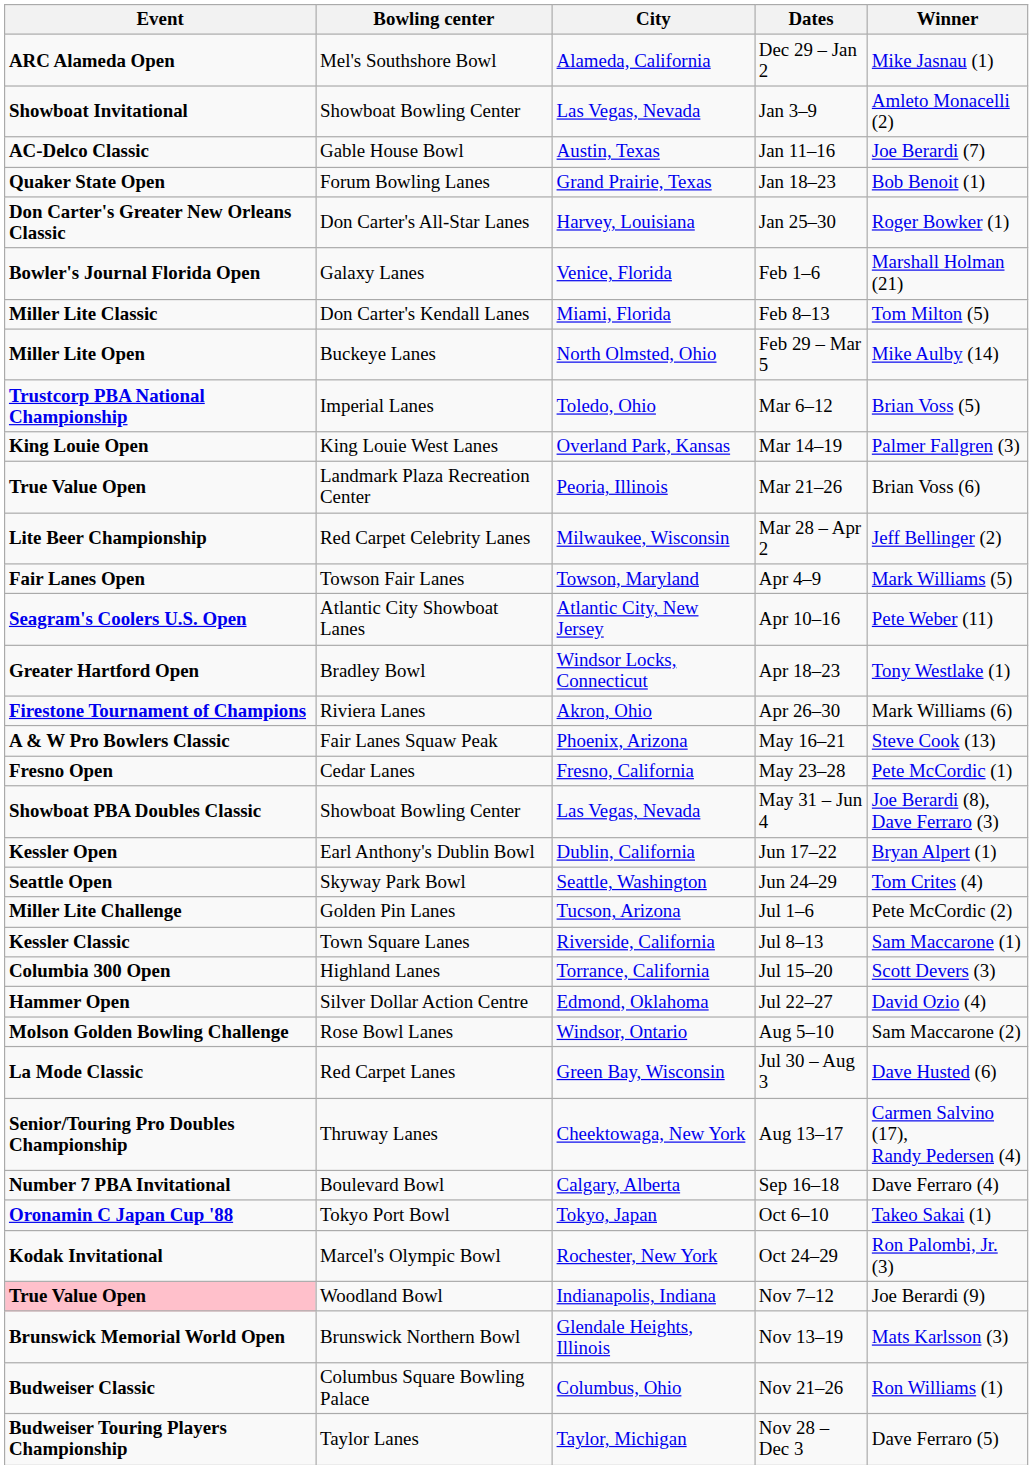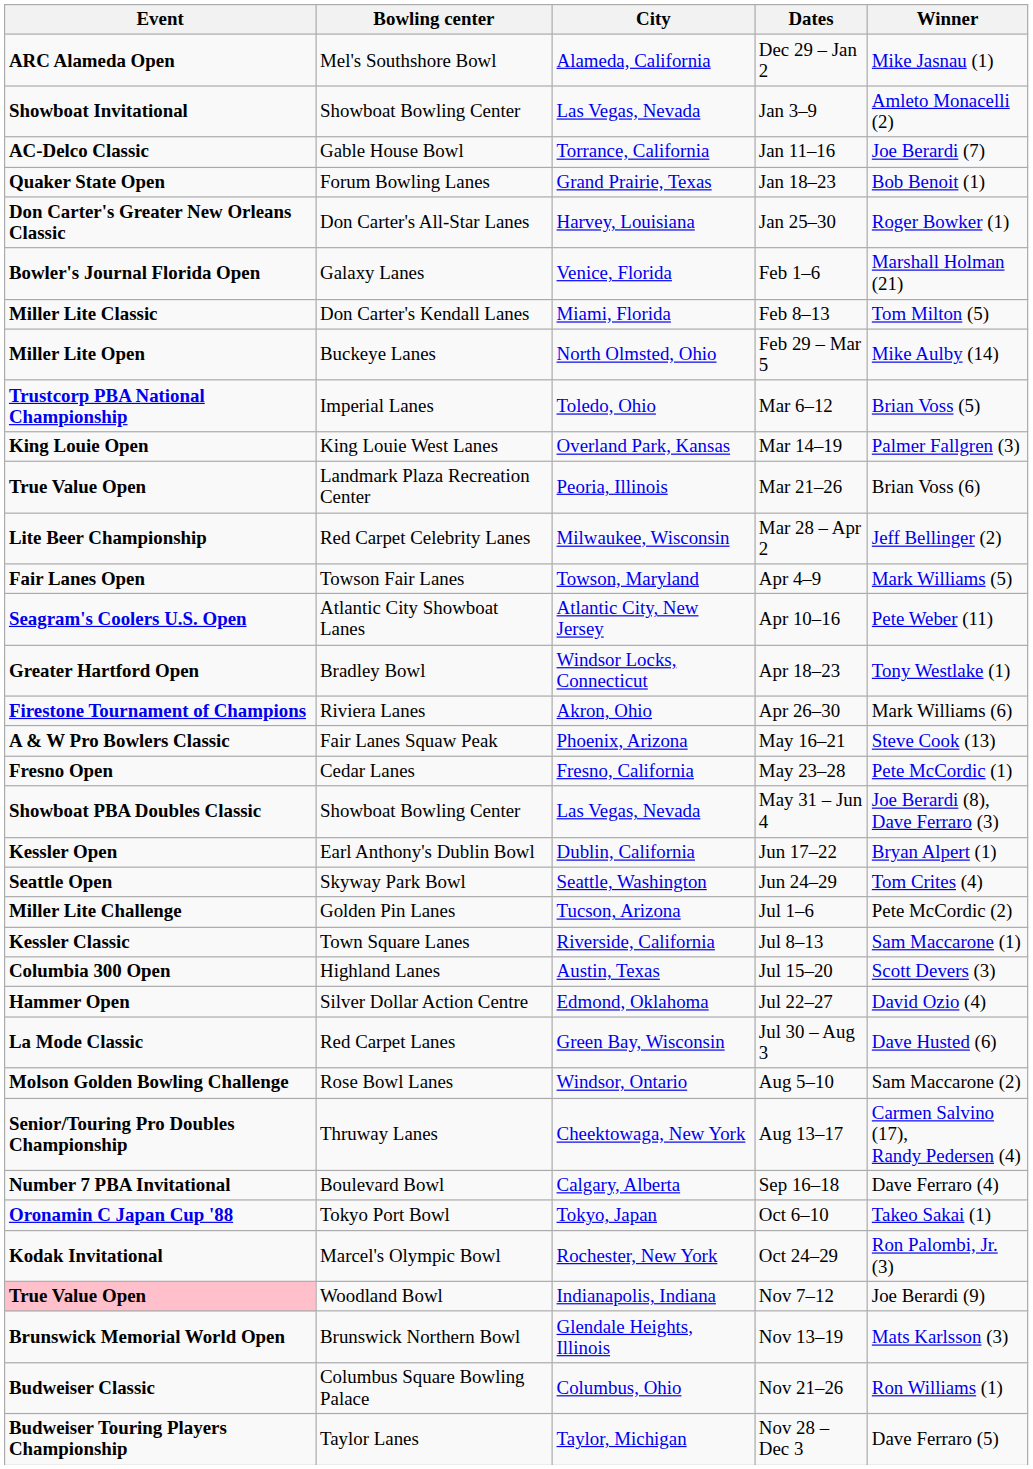 <table class="wikitable">
 <tr>
 <th>Event</th>
 <th>Bowling center</th>
 <th>City</th>
 <th>Dates</th>
 <th>Winner</th>
 </tr>
 <tr>
 <td><strong>ARC Alameda Open</strong></td>
 <td>Mel's Southshore Bowl</td>
 <td><a href='#'>Alameda, California</a></td>
 <td>Dec 29 – Jan 2</td>
 <td><a href='#'>Mike Jasnau</a> (1)</td>
 </tr>
 <tr>
 <td><strong>Showboat Invitational</strong></td>
 <td>Showboat Bowling Center</td>
 <td><a href='#'>Las Vegas, Nevada</a></td>
 <td>Jan 3–9</td>
 <td><a href='#'>Amleto Monacelli</a> (2)</td>
 </tr>
 <tr>
 <td><strong>AC-Delco Classic</strong></td>
 <td>Gable House Bowl</td>
-<td><a href='#'>Austin, Texas</a></td>
+<td><a href='#'>Torrance, California</a></td>
 <td>Jan 11–16</td>
 <td><a href='#'>Joe Berardi</a> (7)</td>
 </tr>
 <tr>
 <td><strong>Quaker State Open</strong></td>
 <td>Forum Bowling Lanes</td>
 <td><a href='#'>Grand Prairie, Texas</a></td>
 <td>Jan 18–23</td>
 <td><a href='#'>Bob Benoit</a> (1)</td>
 </tr>
 <tr>
 <td><strong>Don Carter's Greater New Orleans Classic</strong></td>
 <td>Don Carter's All-Star Lanes</td>
 <td><a href='#'>Harvey, Louisiana</a></td>
 <td>Jan 25–30</td>
 <td><a href='#'>Roger Bowker</a> (1)</td>
 </tr>
 <tr>
 <td><strong>Bowler's Journal Florida Open</strong></td>
 <td>Galaxy Lanes</td>
 <td><a href='#'>Venice, Florida</a></td>
 <td>Feb 1–6</td>
 <td><a href='#'>Marshall Holman</a> (21)</td>
 </tr>
 <tr>
 <td><strong>Miller Lite Classic</strong></td>
 <td>Don Carter's Kendall Lanes</td>
 <td><a href='#'>Miami, Florida</a></td>
 <td>Feb 8–13</td>
 <td><a href='#'>Tom Milton</a> (5)</td>
 </tr>
 <tr>
 <td><strong>Miller Lite Open</strong></td>
 <td>Buckeye Lanes</td>
 <td><a href='#'>North Olmsted, Ohio</a></td>
 <td>Feb 29 – Mar 5</td>
 <td><a href='#'>Mike Aulby</a> (14)</td>
 </tr>
 <tr>
 <td><strong><a href='#'>Trustcorp PBA National Championship</a></strong></td>
 <td>Imperial Lanes</td>
 <td><a href='#'>Toledo, Ohio</a></td>
 <td>Mar 6–12</td>
 <td><a href='#'>Brian Voss</a> (5)</td>
 </tr>
 <tr>
 <td><strong>King Louie Open</strong></td>
 <td>King Louie West Lanes</td>
 <td><a href='#'>Overland Park, Kansas</a></td>
 <td>Mar 14–19</td>
 <td><a href='#'>Palmer Fallgren</a> (3)</td>
 </tr>
 <tr>
 <td><strong>True Value Open</strong></td>
 <td>Landmark Plaza Recreation Center</td>
 <td><a href='#'>Peoria, Illinois</a></td>
 <td>Mar 21–26</td>
 <td>Brian Voss (6)</td>
 </tr>
 <tr>
 <td><strong>Lite Beer Championship</strong></td>
 <td>Red Carpet Celebrity Lanes</td>
 <td><a href='#'>Milwaukee, Wisconsin</a></td>
 <td>Mar 28 – Apr 2</td>
 <td><a href='#'>Jeff Bellinger</a> (2)</td>
 </tr>
 <tr>
 <td><strong>Fair Lanes Open</strong></td>
 <td>Towson Fair Lanes</td>
 <td><a href='#'>Towson, Maryland</a></td>
 <td>Apr 4–9</td>
 <td><a href='#'>Mark Williams</a> (5)</td>
 </tr>
 <tr>
 <td><strong><a href='#'>Seagram's Coolers U.S. Open</a></strong></td>
 <td>Atlantic City Showboat Lanes</td>
 <td><a href='#'>Atlantic City, New Jersey</a></td>
 <td>Apr 10–16</td>
 <td><a href='#'>Pete Weber</a> (11)</td>
 </tr>
 <tr>
 <td><strong>Greater Hartford Open</strong></td>
 <td>Bradley Bowl</td>
 <td><a href='#'>Windsor Locks, Connecticut</a></td>
 <td>Apr 18–23</td>
 <td><a href='#'>Tony Westlake</a> (1)</td>
 </tr>
 <tr>
 <td><strong><a href='#'>Firestone Tournament of Champions</a></strong></td>
 <td>Riviera Lanes</td>
 <td><a href='#'>Akron, Ohio</a></td>
 <td>Apr 26–30</td>
 <td>Mark Williams (6)</td>
 </tr>
 <tr>
 <td><strong>A & W Pro Bowlers Classic</strong></td>
 <td>Fair Lanes Squaw Peak</td>
 <td><a href='#'>Phoenix, Arizona</a></td>
 <td>May 16–21</td>
 <td><a href='#'>Steve Cook</a> (13)</td>
 </tr>
 <tr>
 <td><strong>Fresno Open</strong></td>
 <td>Cedar Lanes</td>
 <td><a href='#'>Fresno, California</a></td>
 <td>May 23–28</td>
 <td><a href='#'>Pete McCordic</a> (1)</td>
 </tr>
 <tr>
 <td><strong>Showboat PBA Doubles Classic</strong></td>
 <td>Showboat Bowling Center</td>
 <td><a href='#'>Las Vegas, Nevada</a></td>
 <td>May 31 – Jun 4</td>
 <td><a href='#'>Joe Berardi</a> (8),<br><a href='#'>Dave Ferraro</a> (3)</td>
 </tr>
 <tr>
 <td><strong>Kessler Open</strong></td>
 <td>Earl Anthony's Dublin Bowl</td>
 <td><a href='#'>Dublin, California</a></td>
 <td>Jun 17–22</td>
 <td><a href='#'>Bryan Alpert</a> (1)</td>
 </tr>
 <tr>
 <td><strong>Seattle Open</strong></td>
 <td>Skyway Park Bowl</td>
 <td><a href='#'>Seattle, Washington</a></td>
 <td>Jun 24–29</td>
 <td><a href='#'>Tom Crites</a> (4)</td>
 </tr>
 <tr>
 <td><strong>Miller Lite Challenge</strong></td>
 <td>Golden Pin Lanes</td>
 <td><a href='#'>Tucson, Arizona</a></td>
 <td>Jul 1–6</td>
 <td>Pete McCordic (2)</td>
 </tr>
 <tr>
 <td><strong>Kessler Classic</strong></td>
 <td>Town Square Lanes</td>
 <td><a href='#'>Riverside, California</a></td>
 <td>Jul 8–13</td>
 <td><a href='#'>Sam Maccarone</a> (1)</td>
 </tr>
 <tr>
 <td><strong>Columbia 300 Open</strong></td>
 <td>Highland Lanes</td>
-<td><a href='#'>Torrance, California</a></td>
+<td><a href='#'>Austin, Texas</a></td>
 <td>Jul 15–20</td>
 <td><a href='#'>Scott Devers</a> (3)</td>
 </tr>
 <tr>
 <td><strong>Hammer Open</strong></td>
 <td>Silver Dollar Action Centre</td>
 <td><a href='#'>Edmond, Oklahoma</a></td>
 <td>Jul 22–27</td>
 <td><a href='#'>David Ozio</a> (4)</td>
 </tr>
 <tr>
+<td><strong>La Mode Classic</strong></td>
+<td>Red Carpet Lanes</td>
+<td><a href='#'>Green Bay, Wisconsin</a></td>
+<td>Jul 30 – Aug 3</td>
+<td><a href='#'>Dave Husted</a> (6)</td>
+</tr>
+<tr>
 <td><strong>Molson Golden Bowling Challenge</strong></td>
 <td>Rose Bowl Lanes</td>
 <td><a href='#'>Windsor, Ontario</a></td>
 <td>Aug 5–10</td>
 <td>Sam Maccarone (2)</td>
-</tr>
-<tr>
-<td><strong>La Mode Classic</strong></td>
-<td>Red Carpet Lanes</td>
-<td><a href='#'>Green Bay, Wisconsin</a></td>
-<td>Jul 30 – Aug 3</td>
-<td><a href='#'>Dave Husted</a> (6)</td>
 </tr>
 <tr>
 <td><strong>Senior/Touring Pro Doubles Championship</strong></td>
 <td>Thruway Lanes</td>
 <td><a href='#'>Cheektowaga, New York</a></td>
 <td>Aug 13–17</td>
 <td><a href='#'>Carmen Salvino</a> (17),<br><a href='#'>Randy Pedersen</a> (4)</td>
 </tr>
 <tr>
 <td><strong>Number 7 PBA Invitational</strong></td>
 <td>Boulevard Bowl</td>
 <td><a href='#'>Calgary, Alberta</a></td>
 <td>Sep 16–18</td>
 <td>Dave Ferraro (4)</td>
 </tr>
 <tr>
 <td><strong><a href='#'>Oronamin C Japan Cup '88</a></strong></td>
 <td>Tokyo Port Bowl</td>
 <td><a href='#'>Tokyo, Japan</a></td>
 <td>Oct 6–10</td>
 <td><a href='#'>Takeo Sakai</a> (1)</td>
 </tr>
 <tr>
 <td><strong>Kodak Invitational</strong></td>
 <td>Marcel's Olympic Bowl</td>
 <td><a href='#'>Rochester, New York</a></td>
 <td>Oct 24–29</td>
 <td><a href='#'>Ron Palombi, Jr.</a> (3)</td>
 </tr>
 <tr>
 <td style="background: pink;"><strong>True Value Open</strong></td>
 <td>Woodland Bowl</td>
 <td><a href='#'>Indianapolis, Indiana</a></td>
 <td>Nov 7–12</td>
 <td>Joe Berardi (9)</td>
 </tr>
 <tr>
 <td><strong>Brunswick Memorial World Open</strong></td>
 <td>Brunswick Northern Bowl</td>
 <td><a href='#'>Glendale Heights, Illinois</a></td>
 <td>Nov 13–19</td>
 <td><a href='#'>Mats Karlsson</a> (3)</td>
 </tr>
 <tr>
 <td><strong>Budweiser Classic</strong></td>
 <td>Columbus Square Bowling Palace</td>
 <td><a href='#'>Columbus, Ohio</a></td>
 <td>Nov 21–26</td>
 <td><a href='#'>Ron Williams</a> (1)</td>
 </tr>
 <tr>
 <td><strong>Budweiser Touring Players Championship</strong></td>
 <td>Taylor Lanes</td>
 <td><a href='#'>Taylor, Michigan</a></td>
 <td>Nov 28 – Dec 3</td>
 <td>Dave Ferraro (5)</td>
 </tr>
 </table>
